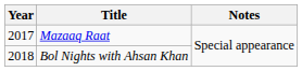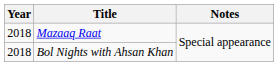 <table class= "wikitable">
 <tr>
 <th>Year</th>
 <th>Title</th>
 <th>Notes</th>
 </tr>
 <tr>
-<td>2017</td>
+<td>2018</td>
 <td><em><a href='#'>Mazaaq Raat</a></em></td>
 <td rowspan="2">Special appearance</td>
 </tr>
 <tr>
 <td>2018</td>
 <td><em>Bol Nights with Ahsan Khan</em></td>
 </tr>
 </table>
